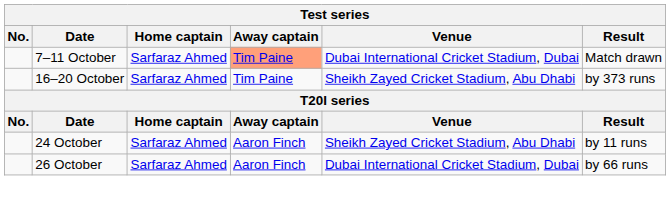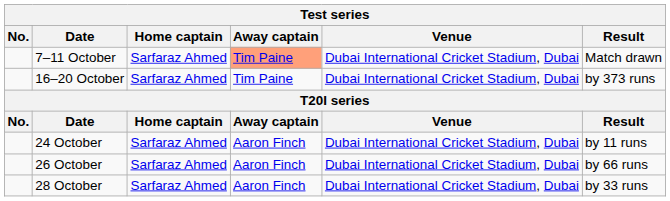 <table class="wikitable">
 <tr>
 <th colspan="6">Test series</th>
 </tr>
 <tr>
 <th>No.</th>
 <th>Date</th>
 <th>Home captain</th>
 <th>Away captain</th>
 <th>Venue</th>
 <th>Result</th>
 </tr>
 <tr>
 <td></td>
 <td>7–11 October</td>
 <td><a href='#'>Sarfaraz Ahmed</a></td>
 <td style="background: lightsalmon;"><a href='#'>Tim Paine</a></td>
 <td><a href='#'>Dubai International Cricket Stadium</a>, <a href='#'>Dubai</a></td>
 <td>Match drawn</td>
 </tr>
 <tr>
 <td></td>
 <td>16–20 October</td>
 <td><a href='#'>Sarfaraz Ahmed</a></td>
 <td><a href='#'>Tim Paine</a></td>
-<td><a href='#'>Sheikh Zayed Cricket Stadium</a>, <a href='#'>Abu Dhabi</a></td>
+<td><a href='#'>Dubai International Cricket Stadium</a>, <a href='#'>Dubai</a></td>
 <td> by 373 runs</td>
 </tr>
 <tr>
 <th colspan="6">T20I series</th>
 </tr>
 <tr>
 <th>No.</th>
 <th>Date</th>
 <th>Home captain</th>
 <th>Away captain</th>
 <th>Venue</th>
 <th>Result</th>
 </tr>
 <tr>
 <td></td>
 <td>24 October</td>
 <td><a href='#'>Sarfaraz Ahmed</a></td>
 <td><a href='#'>Aaron Finch</a></td>
-<td><a href='#'>Sheikh Zayed Cricket Stadium</a>, <a href='#'>Abu Dhabi</a></td>
+<td><a href='#'>Dubai International Cricket Stadium</a>, <a href='#'>Dubai</a></td>
 <td> by 11 runs</td>
 </tr>
 <tr>
 <td></td>
 <td>26 October</td>
 <td><a href='#'>Sarfaraz Ahmed</a></td>
 <td><a href='#'>Aaron Finch</a></td>
 <td><a href='#'>Dubai International Cricket Stadium</a>, <a href='#'>Dubai</a></td>
 <td> by 66 runs</td>
 </tr>
+<tr>
+<td></td>
+<td>28 October</td>
+<td><a href='#'>Sarfaraz Ahmed</a></td>
+<td><a href='#'>Aaron Finch</a></td>
+<td><a href='#'>Dubai International Cricket Stadium</a>, <a href='#'>Dubai</a></td>
+<td> by 33 runs</td>
+</tr>
 </table>
